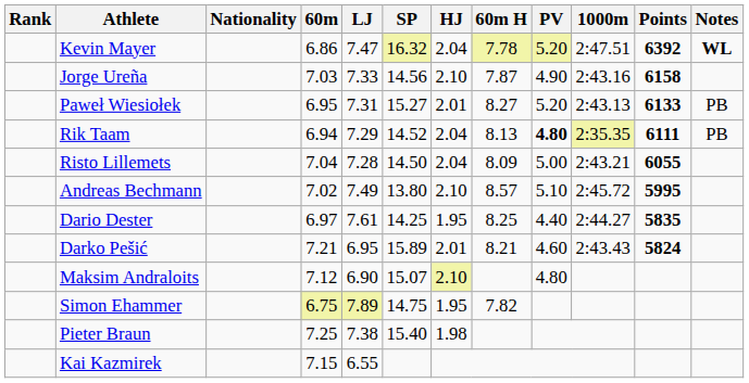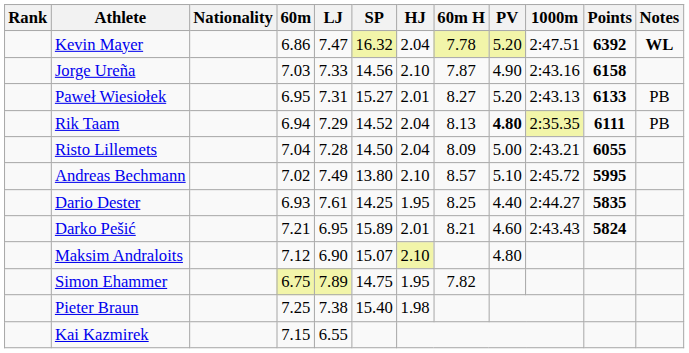 <table class="wikitable sortable" style=" text-align:center;">
 <tr>
 <th>Rank</th>
 <th>Athlete</th>
 <th>Nationality</th>
 <th>60m</th>
 <th>LJ</th>
 <th>SP</th>
 <th>HJ</th>
 <th>60m H</th>
 <th>PV</th>
 <th>1000m</th>
 <th>Points</th>
 <th>Notes</th>
 </tr>
 <tr>
 <td></td>
 <td align=left><a href='#'>Kevin Mayer</a></td>
 <td align=left></td>
 <td>6.86</td>
 <td>7.47</td>
 <td bgcolor=#F2F5A9>16.32</td>
 <td>2.04</td>
 <td bgcolor=#F2F5A9>7.78</td>
 <td bgcolor=#F2F5A9>5.20</td>
 <td>2:47.51</td>
 <td><strong>6392</strong></td>
 <td><strong>WL</strong></td>
 </tr>
 <tr>
 <td></td>
 <td align=left><a href='#'>Jorge Ureña</a></td>
 <td align=left></td>
 <td>7.03</td>
 <td>7.33</td>
 <td>14.56</td>
 <td>2.10</td>
 <td>7.87</td>
 <td>4.90</td>
 <td>2:43.16</td>
 <td><strong>6158</strong></td>
 <td></td>
 </tr>
 <tr>
 <td></td>
 <td align=left><a href='#'>Paweł Wiesiołek</a></td>
 <td align=left></td>
 <td>6.95</td>
 <td>7.31</td>
 <td>15.27</td>
 <td>2.01</td>
 <td>8.27</td>
 <td>5.20</td>
 <td>2:43.13</td>
 <td><strong>6133</strong></td>
 <td>PB</td>
 </tr>
 <tr>
 <td></td>
 <td align=left><a href='#'>Rik Taam</a></td>
 <td align=left></td>
 <td>6.94</td>
 <td>7.29</td>
 <td>14.52</td>
 <td>2.04</td>
 <td>8.13</td>
 <td><strong>4.80</strong></td>
 <td bgcolor=#F2F5A9>2:35.35</td>
 <td><strong>6111</strong></td>
 <td>PB</td>
 </tr>
 <tr>
 <td></td>
 <td align=left><a href='#'>Risto Lillemets</a></td>
 <td align=left></td>
 <td>7.04</td>
 <td>7.28</td>
 <td>14.50</td>
 <td>2.04</td>
 <td>8.09</td>
 <td>5.00</td>
 <td>2:43.21</td>
 <td><strong>6055</strong></td>
 <td></td>
 </tr>
 <tr>
 <td></td>
 <td align=left><a href='#'>Andreas Bechmann</a></td>
 <td align=left></td>
 <td>7.02</td>
 <td>7.49</td>
 <td>13.80</td>
 <td>2.10</td>
 <td>8.57</td>
 <td>5.10</td>
 <td>2:45.72</td>
 <td><strong>5995</strong></td>
 <td></td>
 </tr>
 <tr>
 <td></td>
 <td align=left><a href='#'>Dario Dester</a></td>
 <td align=left></td>
-<td>6.97</td>
+<td>6.93</td>
 <td>7.61</td>
 <td>14.25</td>
 <td>1.95</td>
 <td>8.25</td>
 <td>4.40</td>
 <td>2:44.27</td>
 <td><strong>5835</strong></td>
 <td></td>
 </tr>
 <tr>
 <td></td>
 <td align=left><a href='#'>Darko Pešić</a></td>
 <td align=left></td>
 <td>7.21</td>
 <td>6.95</td>
 <td>15.89</td>
 <td>2.01</td>
 <td>8.21</td>
 <td>4.60</td>
 <td>2:43.43</td>
 <td><strong>5824</strong></td>
 <td></td>
 </tr>
 <tr>
 <td></td>
 <td align=left><a href='#'>Maksim Andraloits</a></td>
 <td align=left></td>
 <td>7.12</td>
 <td>6.90</td>
 <td>15.07</td>
 <td bgcolor=#F2F5A9>2.10</td>
 <td></td>
 <td>4.80</td>
 <td></td>
 <td><strong></strong></td>
 <td></td>
 </tr>
 <tr>
 <td></td>
 <td align=left><a href='#'>Simon Ehammer</a></td>
 <td align=left></td>
 <td bgcolor=#F2F5A9>6.75</td>
 <td bgcolor=#F2F5A9>7.89</td>
 <td>14.75</td>
 <td>1.95</td>
 <td>7.82</td>
 <td></td>
 <td></td>
 <td><strong></strong></td>
 <td></td>
 </tr>
 <tr>
 <td></td>
 <td align=left><a href='#'>Pieter Braun</a></td>
 <td align=left></td>
 <td>7.25</td>
 <td>7.38</td>
 <td>15.40</td>
 <td>1.98</td>
 <td></td>
 <td colspan=2></td>
 <td><strong></strong></td>
 <td></td>
 </tr>
 <tr>
 <td></td>
 <td align=left><a href='#'>Kai Kazmirek</a></td>
 <td align=left></td>
 <td>7.15</td>
 <td>6.55</td>
 <td></td>
 <td colspan=4></td>
 <td><strong></strong></td>
 <td></td>
 </tr>
 </table>
